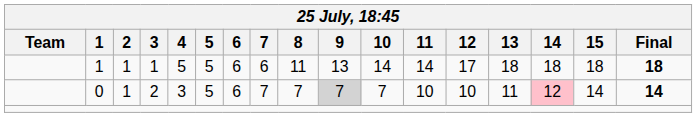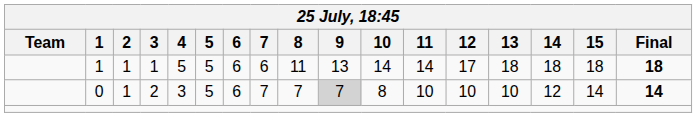 <table class=wikitable style="text-align:center; width: 55%">
 <tr>
 <th colspan=17><em>25 July, 18:45</em></th>
 </tr>
 <tr>
 <th>Team</th>
 <th>1</th>
 <th>2</th>
 <th>3</th>
 <th>4</th>
 <th>5</th>
 <th>6</th>
 <th>7</th>
 <th>8</th>
 <th>9</th>
 <th>10</th>
 <th>11</th>
 <th>12</th>
 <th>13</th>
 <th>14</th>
 <th>15</th>
 <th>Final</th>
 </tr>
 <tr>
 <td align=left><strong></strong></td>
 <td>1</td>
 <td>1</td>
 <td>1</td>
 <td>5</td>
 <td>5</td>
 <td>6</td>
 <td>6</td>
 <td>11</td>
 <td>13</td>
 <td>14</td>
 <td>14</td>
 <td>17</td>
 <td>18</td>
 <td>18</td>
 <td>18</td>
 <td><strong>18</strong></td>
 </tr>
 <tr>
 <td align=left></td>
 <td>0</td>
 <td>1</td>
 <td>2</td>
 <td>3</td>
 <td>5</td>
 <td>6</td>
 <td>7</td>
 <td>7</td>
 <td style="background: lightgrey;">7</td>
-<td>7</td>
+<td>8</td>
 <td>10</td>
 <td>10</td>
-<td>11</td>
-<td style="background: pink;">12</td>
+<td>10</td>
+<td>12</td>
 <td>14</td>
 <td><strong>14</strong></td>
 </tr>
 <tr>
 <td colspan=17></td>
 </tr>
 </table>
